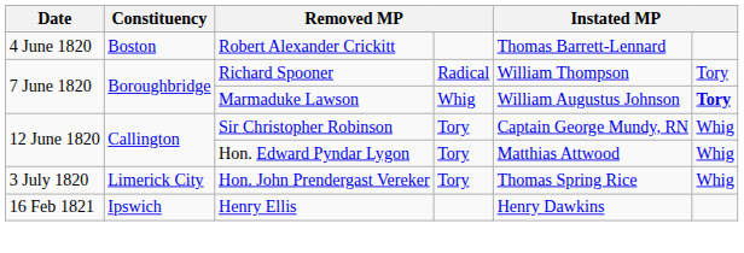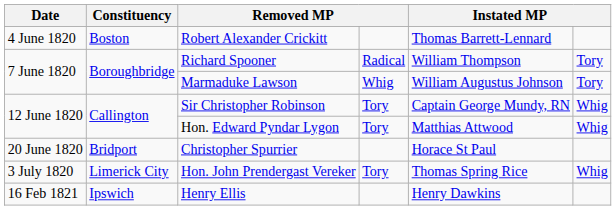 <table class="wikitable">
 <tr>
 <th>Date</th>
 <th>Constituency</th>
 <th colspan="2">Removed MP</th>
 <th colspan="2">Instated MP</th>
 </tr>
 <tr>
 <td>4 June 1820</td>
 <td><a href='#'>Boston</a></td>
 <td><a href='#'>Robert Alexander Crickitt</a></td>
 <td></td>
 <td><a href='#'>Thomas Barrett-Lennard</a></td>
 </tr>
 <tr>
 <td rowspan="2">7 June 1820</td>
 <td rowspan="2"><a href='#'>Boroughbridge</a></td>
 <td><a href='#'>Richard Spooner</a></td>
 <td><a href='#'>Radical</a></td>
 <td><a href='#'>William Thompson</a></td>
 <td><a href='#'>Tory</a></td>
 </tr>
 <tr>
 <td><a href='#'>Marmaduke Lawson</a></td>
 <td><a href='#'>Whig</a></td>
 <td><a href='#'>William Augustus Johnson</a></td>
-<td><strong><a href='#'>Tory</a></strong></td>
+<td><a href='#'>Tory</a></td>
 </tr>
 <tr>
 <td rowspan="2">12 June 1820</td>
 <td rowspan="2"><a href='#'>Callington</a></td>
 <td><a href='#'>Sir Christopher Robinson</a></td>
 <td><a href='#'>Tory</a></td>
 <td><a href='#'>Captain George Mundy, RN</a></td>
 <td><a href='#'>Whig</a></td>
 </tr>
 <tr>
 <td>Hon. <a href='#'>Edward Pyndar Lygon</a></td>
 <td><a href='#'>Tory</a></td>
 <td><a href='#'>Matthias Attwood</a></td>
 <td><a href='#'>Whig</a></td>
+</tr>
+<tr>
+<td>20 June 1820</td>
+<td><a href='#'>Bridport</a></td>
+<td><a href='#'>Christopher Spurrier</a></td>
+<td></td>
+<td><a href='#'>Horace St Paul</a></td>
+<td></td>
 </tr>
 <tr>
 <td>3 July 1820</td>
 <td><a href='#'>Limerick City</a></td>
 <td><a href='#'>Hon. John Prendergast Vereker</a></td>
 <td><a href='#'>Tory</a></td>
 <td><a href='#'>Thomas Spring Rice</a></td>
 <td><a href='#'>Whig</a></td>
 </tr>
 <tr>
 <td>16 Feb 1821</td>
 <td><a href='#'>Ipswich</a></td>
 <td><a href='#'>Henry Ellis</a></td>
 <td></td>
 <td><a href='#'>Henry Dawkins</a></td>
 </tr>
 </table>
